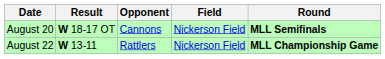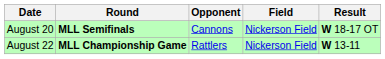 <table class="wikitable">
 <tr>
 <th>Date</th>
-<th>Result</th>
+<th>Round</th>
 <th>Opponent</th>
 <th>Field</th>
-<th>Round</th>
+<th>Result</th>
 </tr>
 <tr bgcolor="bbffbb">
 <td>August 20</td>
-<td><strong>W</strong> 18-17 OT</td>
+<td><strong>MLL Semifinals</strong></td>
 <td><a href='#'>Cannons</a></td>
 <td><a href='#'>Nickerson Field</a></td>
-<td><strong>MLL Semifinals</strong></td>
+<td><strong>W</strong> 18-17 OT</td>
 </tr>
 <tr bgcolor="bbffbb">
 <td>August 22</td>
-<td><strong>W</strong> 13-11</td>
+<td><strong>MLL Championship Game</strong></td>
 <td><a href='#'>Rattlers</a></td>
 <td><a href='#'>Nickerson Field</a></td>
-<td><strong>MLL Championship Game</strong></td>
+<td><strong>W</strong> 13-11</td>
 </tr>
 </table>
